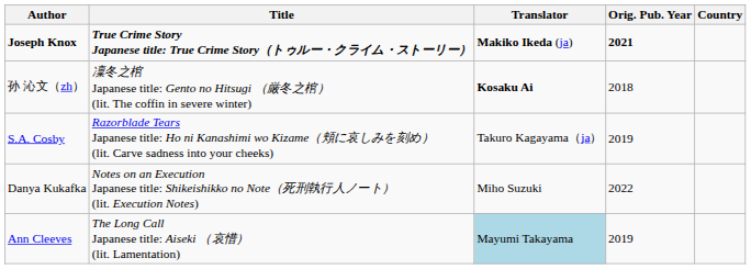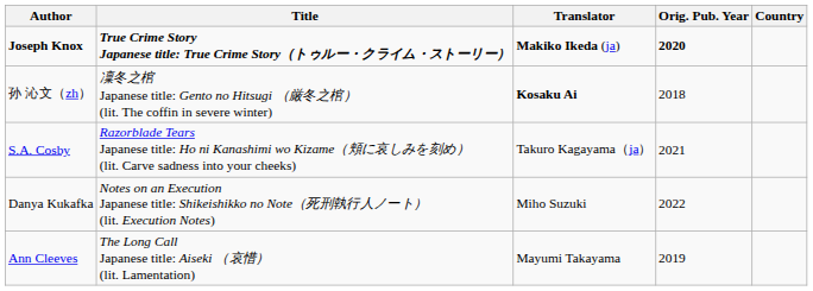 <table class="wikitable">
 <tr>
 <th>Author</th>
 <th>Title</th>
 <th>Translator</th>
 <th>Orig. Pub. Year</th>
 <th>Country</th>
 </tr>
 <tr>
 <td><strong>Joseph Knox</strong></td>
 <td><strong><em>True Crime Story<em><br>Japanese title: </em>True Crime Story（トゥルー・クライム・ストーリー）</em></strong></td>
 <td><strong>Makiko Ikeda</strong> (<a href='#'>ja</a>)</td>
-<td><strong>2021</strong></td>
+<td><strong>2020</strong></td>
 <td><strong><em></em></strong></td>
 </tr>
 <tr>
 <td>孙 沁文（<a href='#'>zh</a>）</td>
 <td><em>凜冬之棺</em><br>Japanese title: <em>Gento no Hitsugi （厳冬之棺）</em><br>(lit. The coffin in severe winter)</td>
 <td><strong>Kosaku Ai</strong></td>
 <td>2018</td>
 <td></td>
 </tr>
 <tr>
 <td><a href='#'>S.A. Cosby</a></td>
 <td><em><a href='#'>Razorblade Tears</a></em><br>Japanese title: <em>Ho ni Kanashimi wo Kizame（頬に哀しみを刻め）</em><br>(lit. Carve sadness into your cheeks)</td>
 <td>Takuro Kagayama（<a href='#'>ja</a>）</td>
-<td>2019</td>
+<td>2021</td>
 <td></td>
 </tr>
 <tr>
 <td>Danya Kukafka</td>
 <td><em>Notes on an Execution</em><br>Japanese title: <em>Shikeishikko no Note（死刑執行人ノート）</em><br>(lit. <em>Execution Notes</em>)</td>
 <td>Miho Suzuki</td>
 <td>2022</td>
 <td></td>
 </tr>
 <tr>
 <td><a href='#'>Ann Cleeves</a></td>
 <td><em>The Long Call</em><br>Japanese title: <em>Aiseki （哀惜）</em><br>(lit. Lamentation)</td>
-<td style="background: lightblue;">Mayumi Takayama</td>
+<td>Mayumi Takayama</td>
 <td>2019</td>
 <td></td>
 </tr>
 </table>
